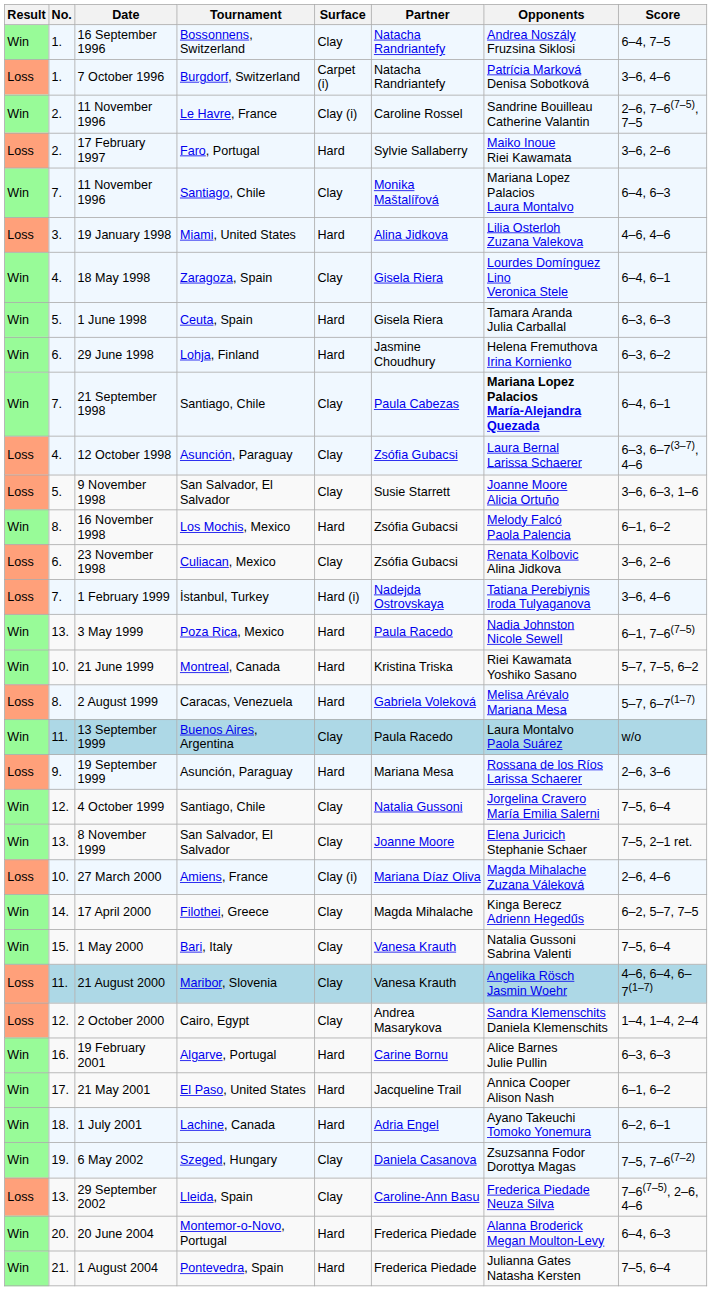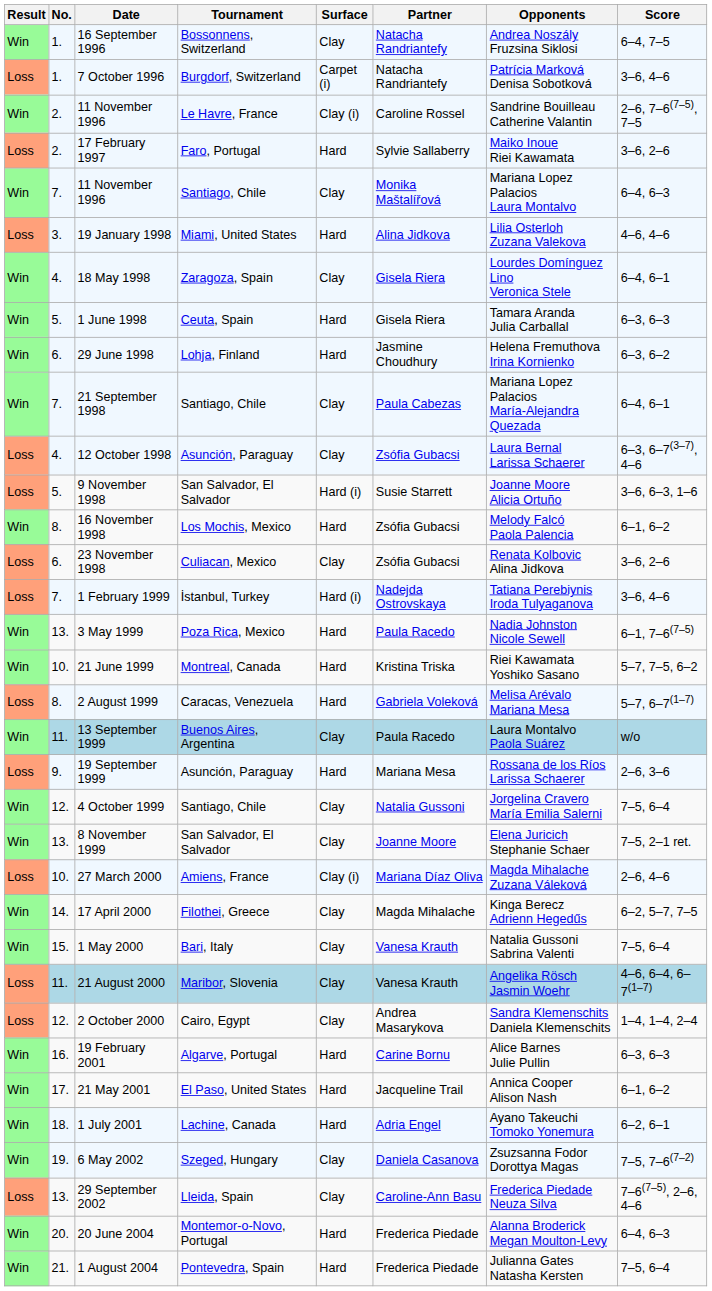 <table class="sortable wikitable" style=font-size:97%>
 <tr>
 <th>Result</th>
 <th>No.</th>
 <th>Date</th>
 <th>Tournament</th>
 <th>Surface</th>
 <th>Partner</th>
 <th>Opponents</th>
 <th>Score</th>
 </tr>
 <tr style="background:#f0f8ff;">
 <td style="background:#98fb98;">Win</td>
 <td>1.</td>
 <td>16 September 1996</td>
 <td><a href='#'>Bossonnens</a>, Switzerland</td>
 <td>Clay</td>
 <td> <a href='#'>Natacha Randriantefy</a></td>
 <td> <a href='#'>Andrea Noszály</a> <br>  Fruzsina Siklosi</td>
 <td>6–4, 7–5</td>
 </tr>
 <tr style="background:#f0f8ff;">
 <td style="background:#ffa07a;">Loss</td>
 <td>1.</td>
 <td>7 October 1996</td>
 <td><a href='#'>Burgdorf</a>, Switzerland</td>
 <td>Carpet (i)</td>
 <td> Natacha Randriantefy</td>
 <td> <a href='#'>Patrícia Marková</a> <br>  Denisa Sobotková</td>
 <td>3–6, 4–6</td>
 </tr>
 <tr style="background:#f0f8ff;">
 <td style="background:#98fb98;">Win</td>
 <td>2.</td>
 <td>11 November 1996</td>
 <td><a href='#'>Le Havre</a>, France</td>
 <td>Clay (i)</td>
 <td> Caroline Rossel</td>
 <td> Sandrine Bouilleau <br>  Catherine Valantin</td>
 <td>2–6, 7–6<sup>(7–5)</sup>, 7–5</td>
 </tr>
 <tr style="background:#f0f8ff;">
 <td style="background:#ffa07a;">Loss</td>
 <td>2.</td>
 <td>17 February 1997</td>
 <td><a href='#'>Faro</a>, Portugal</td>
 <td>Hard</td>
 <td> Sylvie Sallaberry</td>
 <td> <a href='#'>Maiko Inoue</a> <br>  Riei Kawamata</td>
 <td>3–6, 2–6</td>
 </tr>
 <tr style="background:#f0f8ff;">
 <td style="background:#98fb98;">Win</td>
 <td>7.</td>
 <td>11 November 1996</td>
 <td><a href='#'>Santiago</a>, Chile</td>
 <td>Clay</td>
 <td> <a href='#'>Monika Maštalířová</a></td>
 <td> Mariana Lopez Palacios <br>  <a href='#'>Laura Montalvo</a></td>
 <td>6–4, 6–3</td>
 </tr>
 <tr style="background:#f0f8ff;">
 <td style="background:#ffa07a;">Loss</td>
 <td>3.</td>
 <td>19 January 1998</td>
 <td><a href='#'>Miami</a>, United States</td>
 <td>Hard</td>
 <td> <a href='#'>Alina Jidkova</a></td>
 <td> <a href='#'>Lilia Osterloh</a> <br>  <a href='#'>Zuzana Valekova</a></td>
 <td>4–6, 4–6</td>
 </tr>
 <tr style="background:#f0f8ff;">
 <td style="background:#98fb98;">Win</td>
 <td>4.</td>
 <td>18 May 1998</td>
 <td><a href='#'>Zaragoza</a>, Spain</td>
 <td>Clay</td>
 <td> <a href='#'>Gisela Riera</a></td>
 <td> <a href='#'>Lourdes Domínguez Lino</a> <br>  <a href='#'>Veronica Stele</a></td>
 <td>6–4, 6–1</td>
 </tr>
 <tr style="background:#f0f8ff;">
 <td style="background:#98fb98;">Win</td>
 <td>5.</td>
 <td>1 June 1998</td>
 <td><a href='#'>Ceuta</a>, Spain</td>
 <td>Hard</td>
 <td> Gisela Riera</td>
 <td> Tamara Aranda <br>  Julia Carballal</td>
 <td>6–3, 6–3</td>
 </tr>
 <tr style="background:#f0f8ff;">
 <td style="background:#98fb98;">Win</td>
 <td>6.</td>
 <td>29 June 1998</td>
 <td><a href='#'>Lohja</a>, Finland</td>
 <td>Hard</td>
 <td> Jasmine Choudhury</td>
 <td> Helena Fremuthova <br>  <a href='#'>Irina Kornienko</a></td>
 <td>6–3, 6–2</td>
 </tr>
 <tr style="background:#f0f8ff;">
 <td style="background:#98fb98;">Win</td>
 <td>7.</td>
 <td>21 September 1998</td>
 <td>Santiago, Chile</td>
 <td>Clay</td>
 <td> <a href='#'>Paula Cabezas</a></td>
-<td><strong> Mariana Lopez Palacios <br>  <a href='#'>María-Alejandra Quezada</a></strong></td>
+<td> Mariana Lopez Palacios <br>  <a href='#'>María-Alejandra Quezada</a></td>
 <td>6–4, 6–1</td>
 </tr>
 <tr style="background:#f0f8ff;">
 <td style="background:#ffa07a;">Loss</td>
 <td>4.</td>
 <td>12 October 1998</td>
 <td><a href='#'>Asunción</a>, Paraguay</td>
 <td>Clay</td>
 <td> <a href='#'>Zsófia Gubacsi</a></td>
 <td> <a href='#'>Laura Bernal</a> <br>  <a href='#'>Larissa Schaerer</a></td>
 <td>6–3, 6–7<sup>(3–7)</sup>, 4–6</td>
 </tr>
 <tr>
 <td style="background:#ffa07a;">Loss</td>
 <td>5.</td>
 <td>9 November 1998</td>
 <td>San Salvador, El Salvador</td>
-<td>Clay</td>
+<td>Hard (i)</td>
 <td> Susie Starrett</td>
 <td> <a href='#'>Joanne Moore</a> <br>  <a href='#'>Alicia Ortuño</a></td>
 <td>3–6, 6–3, 1–6</td>
 </tr>
 <tr>
 <td style="background:#98fb98;">Win</td>
 <td>8.</td>
 <td>16 November 1998</td>
 <td><a href='#'>Los Mochis</a>, Mexico</td>
 <td>Hard</td>
 <td> Zsófia Gubacsi</td>
 <td> <a href='#'>Melody Falcó</a> <br>  <a href='#'>Paola Palencia</a></td>
 <td>6–1, 6–2</td>
 </tr>
 <tr>
 <td style="background:#ffa07a;">Loss</td>
 <td>6.</td>
 <td>23 November 1998</td>
 <td><a href='#'>Culiacan</a>, Mexico</td>
 <td>Clay</td>
 <td> Zsófia Gubacsi</td>
 <td> <a href='#'>Renata Kolbovic</a> <br>  Alina Jidkova</td>
 <td>3–6, 2–6</td>
 </tr>
 <tr style="background:#f0f8ff;">
 <td style="background:#ffa07a;">Loss</td>
 <td>7.</td>
 <td>1 February 1999</td>
 <td>İstanbul, Turkey</td>
 <td>Hard (i)</td>
 <td> <a href='#'>Nadejda Ostrovskaya</a></td>
 <td> <a href='#'>Tatiana Perebiynis</a> <br>  <a href='#'>Iroda Tulyaganova</a></td>
 <td>3–6, 4–6</td>
 </tr>
 <tr>
 <td style="background:#98fb98;">Win</td>
 <td>13.</td>
 <td>3 May 1999</td>
 <td><a href='#'>Poza Rica</a>, Mexico</td>
 <td>Hard</td>
 <td> <a href='#'>Paula Racedo</a></td>
 <td> <a href='#'>Nadia Johnston</a> <br>  <a href='#'>Nicole Sewell</a></td>
 <td>6–1, 7–6<sup>(7–5)</sup></td>
 </tr>
 <tr>
 <td style="background:#98fb98;">Win</td>
 <td>10.</td>
 <td>21 June 1999</td>
 <td><a href='#'>Montreal</a>, Canada</td>
 <td>Hard</td>
 <td> Kristina Triska</td>
 <td> Riei Kawamata <br>  Yoshiko Sasano</td>
 <td>5–7, 7–5, 6–2</td>
 </tr>
 <tr style="background:#f0f8ff;">
 <td style="background:#ffa07a;">Loss</td>
 <td>8.</td>
 <td>2 August 1999</td>
 <td>Caracas, Venezuela</td>
 <td>Hard</td>
 <td> <a href='#'>Gabriela Voleková</a></td>
 <td> <a href='#'>Melisa Arévalo</a> <br>  <a href='#'>Mariana Mesa</a></td>
 <td>5–7, 6–7<sup>(1–7)</sup></td>
 </tr>
 <tr style="background:lightblue;">
 <td style="background:#98fb98;">Win</td>
 <td>11.</td>
 <td>13 September 1999</td>
 <td><a href='#'>Buenos Aires</a>, Argentina</td>
 <td>Clay</td>
 <td> Paula Racedo</td>
 <td> Laura Montalvo <br>  <a href='#'>Paola Suárez</a></td>
 <td>w/o</td>
 </tr>
 <tr style="background:#f0f8ff;">
 <td style="background:#ffa07a;">Loss</td>
 <td>9.</td>
 <td>19 September 1999</td>
 <td>Asunción, Paraguay</td>
 <td>Hard</td>
 <td> Mariana Mesa</td>
 <td> <a href='#'>Rossana de los Ríos</a> <br>  <a href='#'>Larissa Schaerer</a></td>
 <td>2–6, 3–6</td>
 </tr>
 <tr>
 <td style="background:#98fb98;">Win</td>
 <td>12.</td>
 <td>4 October 1999</td>
 <td>Santiago, Chile</td>
 <td>Clay</td>
 <td> <a href='#'>Natalia Gussoni</a></td>
 <td> <a href='#'>Jorgelina Cravero</a> <br>  <a href='#'>María Emilia Salerni</a></td>
 <td>7–5, 6–4</td>
 </tr>
 <tr>
 <td style="background:#98fb98;">Win</td>
 <td>13.</td>
 <td>8 November 1999</td>
 <td>San Salvador, El Salvador</td>
 <td>Clay</td>
 <td> <a href='#'>Joanne Moore</a></td>
 <td> <a href='#'>Elena Juricich</a> <br>  Stephanie Schaer</td>
 <td>7–5, 2–1 ret.</td>
 </tr>
 <tr style="background:#f0f8ff;">
 <td style="background:#ffa07a;">Loss</td>
 <td>10.</td>
 <td>27 March 2000</td>
 <td><a href='#'>Amiens</a>, France</td>
 <td>Clay (i)</td>
 <td> <a href='#'>Mariana Díaz Oliva</a></td>
 <td> <a href='#'>Magda Mihalache</a>  <br>  <a href='#'>Zuzana Váleková</a></td>
 <td>2–6, 4–6</td>
 </tr>
 <tr>
 <td style="background:#98fb98;">Win</td>
 <td>14.</td>
 <td>17 April 2000</td>
 <td><a href='#'>Filothei</a>, Greece</td>
 <td>Clay</td>
 <td> Magda Mihalache</td>
 <td> Kinga Berecz <br>  <a href='#'>Adrienn Hegedűs</a></td>
 <td>6–2, 5–7, 7–5</td>
 </tr>
 <tr>
 <td style="background:#98fb98;">Win</td>
 <td>15.</td>
 <td>1 May 2000</td>
 <td><a href='#'>Bari</a>, Italy</td>
 <td>Clay</td>
 <td> <a href='#'>Vanesa Krauth</a></td>
 <td> Natalia Gussoni <br>  Sabrina Valenti</td>
 <td>7–5, 6–4</td>
 </tr>
 <tr style="background:lightblue;">
 <td style="background:#ffa07a;">Loss</td>
 <td>11.</td>
 <td>21 August 2000</td>
 <td><a href='#'>Maribor</a>, Slovenia</td>
 <td>Clay</td>
 <td> Vanesa Krauth</td>
 <td> <a href='#'>Angelika Rösch</a> <br>  <a href='#'>Jasmin Woehr</a></td>
 <td>4–6, 6–4, 6–7<sup>(1–7)</sup></td>
 </tr>
 <tr>
 <td style="background:#ffa07a;">Loss</td>
 <td>12.</td>
 <td>2 October 2000</td>
 <td>Cairo, Egypt</td>
 <td>Clay</td>
 <td> Andrea Masarykova</td>
 <td> <a href='#'>Sandra Klemenschits</a> <br>  Daniela Klemenschits</td>
 <td>1–4, 1–4, 2–4</td>
 </tr>
 <tr>
 <td style="background:#98fb98;">Win</td>
 <td>16.</td>
 <td>19 February 2001</td>
 <td><a href='#'>Algarve</a>, Portugal</td>
 <td>Hard</td>
 <td> <a href='#'>Carine Bornu</a></td>
 <td> Alice Barnes <br>  Julie Pullin</td>
 <td>6–3, 6–3</td>
 </tr>
 <tr>
 <td style="background:#98fb98;">Win</td>
 <td>17.</td>
 <td>21 May 2001</td>
 <td><a href='#'>El Paso</a>, United States</td>
 <td>Hard</td>
 <td> Jacqueline Trail</td>
 <td> Annica Cooper <br>  Alison Nash</td>
 <td>6–1, 6–2</td>
 </tr>
 <tr style="background:#f0f8ff;">
 <td style="background:#98fb98;">Win</td>
 <td>18.</td>
 <td>1 July 2001</td>
 <td><a href='#'>Lachine</a>, Canada</td>
 <td>Hard</td>
 <td> <a href='#'>Adria Engel</a></td>
 <td> Ayano Takeuchi <br>  <a href='#'>Tomoko Yonemura</a></td>
 <td>6–2, 6–1</td>
 </tr>
 <tr style="background:#f0f8ff;">
 <td style="background:#98fb98;">Win</td>
 <td>19.</td>
 <td>6 May 2002</td>
 <td><a href='#'>Szeged</a>, Hungary</td>
 <td>Clay</td>
 <td> <a href='#'>Daniela Casanova</a></td>
 <td> Zsuzsanna Fodor <br>  Dorottya Magas</td>
 <td>7–5, 7–6<sup>(7–2)</sup></td>
 </tr>
 <tr>
 <td style="background:#ffa07a;">Loss</td>
 <td>13.</td>
 <td>29 September 2002</td>
 <td><a href='#'>Lleida</a>, Spain</td>
 <td>Clay</td>
 <td> <a href='#'>Caroline-Ann Basu</a></td>
 <td> <a href='#'>Frederica Piedade</a> <br>  <a href='#'>Neuza Silva</a></td>
 <td>7–6<sup>(7–5)</sup>, 2–6, 4–6</td>
 </tr>
 <tr>
 <td style="background:#98fb98;">Win</td>
 <td>20.</td>
 <td>20 June 2004</td>
 <td><a href='#'>Montemor-o-Novo</a>, Portugal</td>
 <td>Hard</td>
 <td> Frederica Piedade</td>
 <td> <a href='#'>Alanna Broderick</a> <br>  <a href='#'>Megan Moulton-Levy</a></td>
 <td>6–4, 6–3</td>
 </tr>
 <tr>
 <td style="background:#98fb98;">Win</td>
 <td>21.</td>
 <td>1 August 2004</td>
 <td><a href='#'>Pontevedra</a>, Spain</td>
 <td>Hard</td>
 <td> Frederica Piedade</td>
 <td> Julianna Gates <br>  Natasha Kersten</td>
 <td>7–5, 6–4</td>
 </tr>
 </table>
